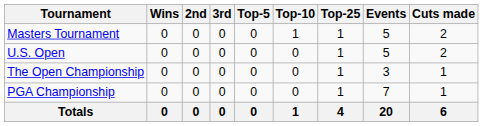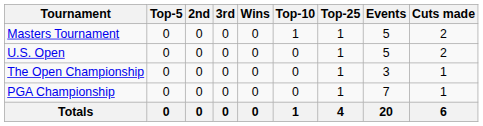 <table class=wikitable style=text-align:center>
 <tr>
 <th>Tournament</th>
-<th>Wins</th>
+<th>Top-5</th>
 <th>2nd</th>
 <th>3rd</th>
-<th>Top-5</th>
+<th>Wins</th>
 <th>Top-10</th>
 <th>Top-25</th>
 <th>Events</th>
 <th>Cuts made</th>
 </tr>
 <tr>
 <td align=left><a href='#'>Masters Tournament</a></td>
 <td>0</td>
 <td>0</td>
 <td>0</td>
 <td>0</td>
 <td>1</td>
 <td>1</td>
 <td>5</td>
 <td>2</td>
 </tr>
 <tr>
 <td align=left><a href='#'>U.S. Open</a></td>
 <td>0</td>
 <td>0</td>
 <td>0</td>
 <td>0</td>
 <td>0</td>
 <td>1</td>
 <td>5</td>
 <td>2</td>
 </tr>
 <tr>
 <td align=left><a href='#'>The Open Championship</a></td>
 <td>0</td>
 <td>0</td>
 <td>0</td>
 <td>0</td>
 <td>0</td>
 <td>1</td>
 <td>3</td>
 <td>1</td>
 </tr>
 <tr>
 <td align=left><a href='#'>PGA Championship</a></td>
 <td>0</td>
 <td>0</td>
 <td>0</td>
 <td>0</td>
 <td>0</td>
 <td>1</td>
 <td>7</td>
 <td>1</td>
 </tr>
 <tr>
 <th>Totals</th>
 <th>0</th>
 <th>0</th>
 <th>0</th>
 <th>0</th>
 <th>1</th>
 <th>4</th>
 <th>20</th>
 <th>6</th>
 </tr>
 </table>
